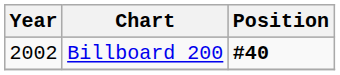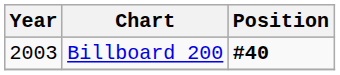 <table class="wikitable">
 <tr>
 <th align="left">Year</th>
 <th align="left">Chart</th>
 <th align="left">Position</th>
 </tr>
 <tr>
-<td align="left">2002</td>
+<td align="left">2003</td>
 <td align="left"><a href='#'>Billboard 200</a></td>
 <td align="left"><strong>#40</strong></td>
 </tr>
 <tr>
 </tr>
 </table>
